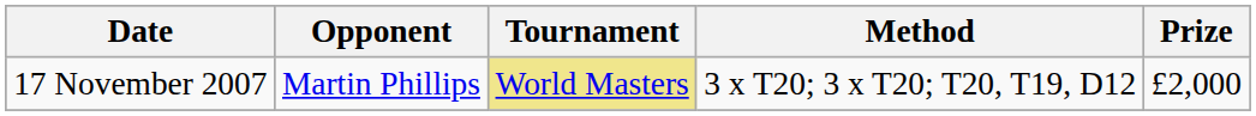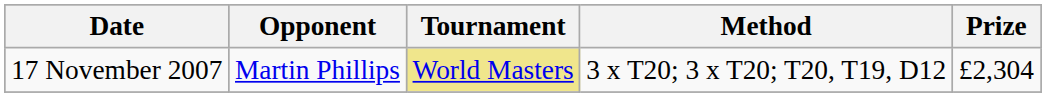 <table class="wikitable">
 <tr>
 <th>Date</th>
 <th>Opponent</th>
 <th>Tournament</th>
 <th>Method</th>
 <th>Prize</th>
 </tr>
 <tr>
 <td>17 November 2007</td>
 <td> <a href='#'>Martin Phillips</a></td>
 <td style="background: khaki;"><a href='#'>World Masters</a></td>
 <td>3 x T20; 3 x T20; T20, T19, D12</td>
-<td>£2,000</td>
+<td>£2,304</td>
 </tr>
 </table>
